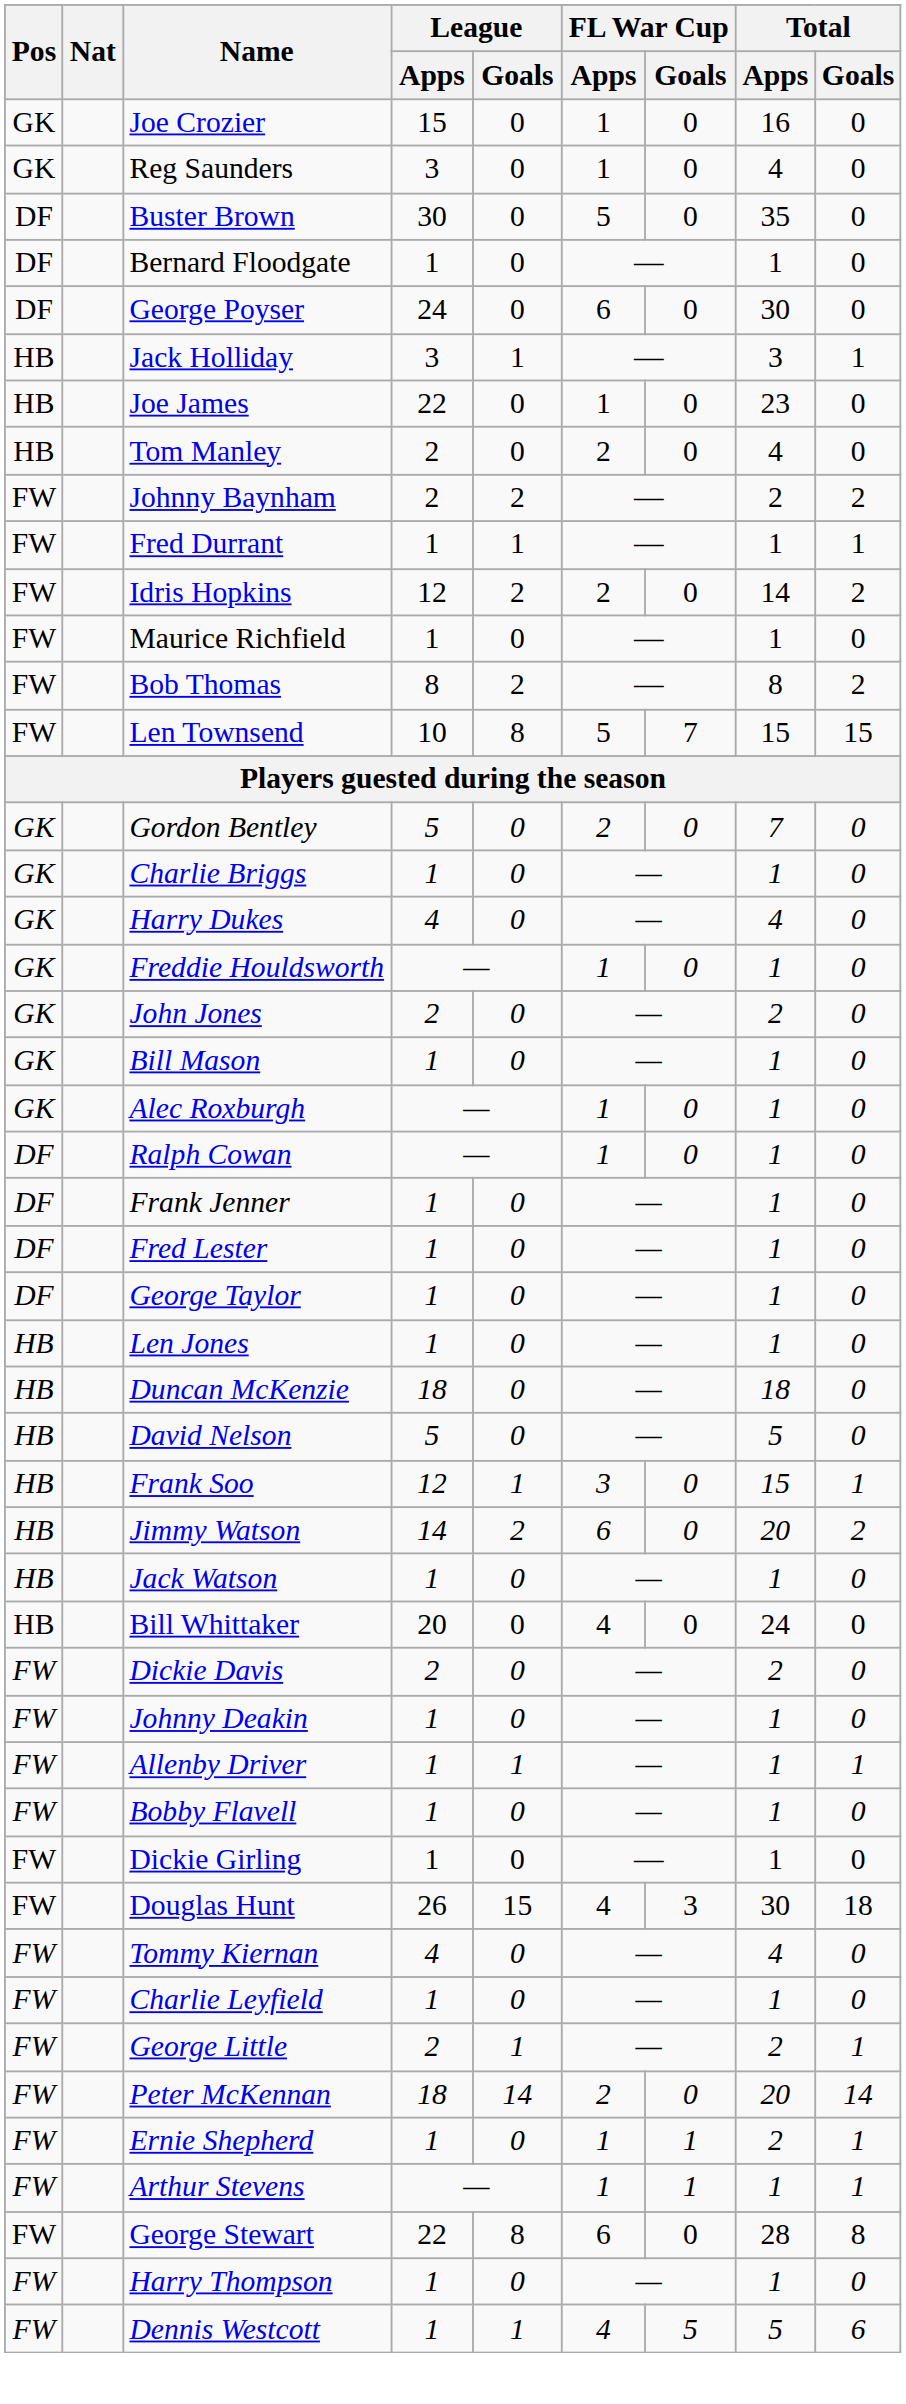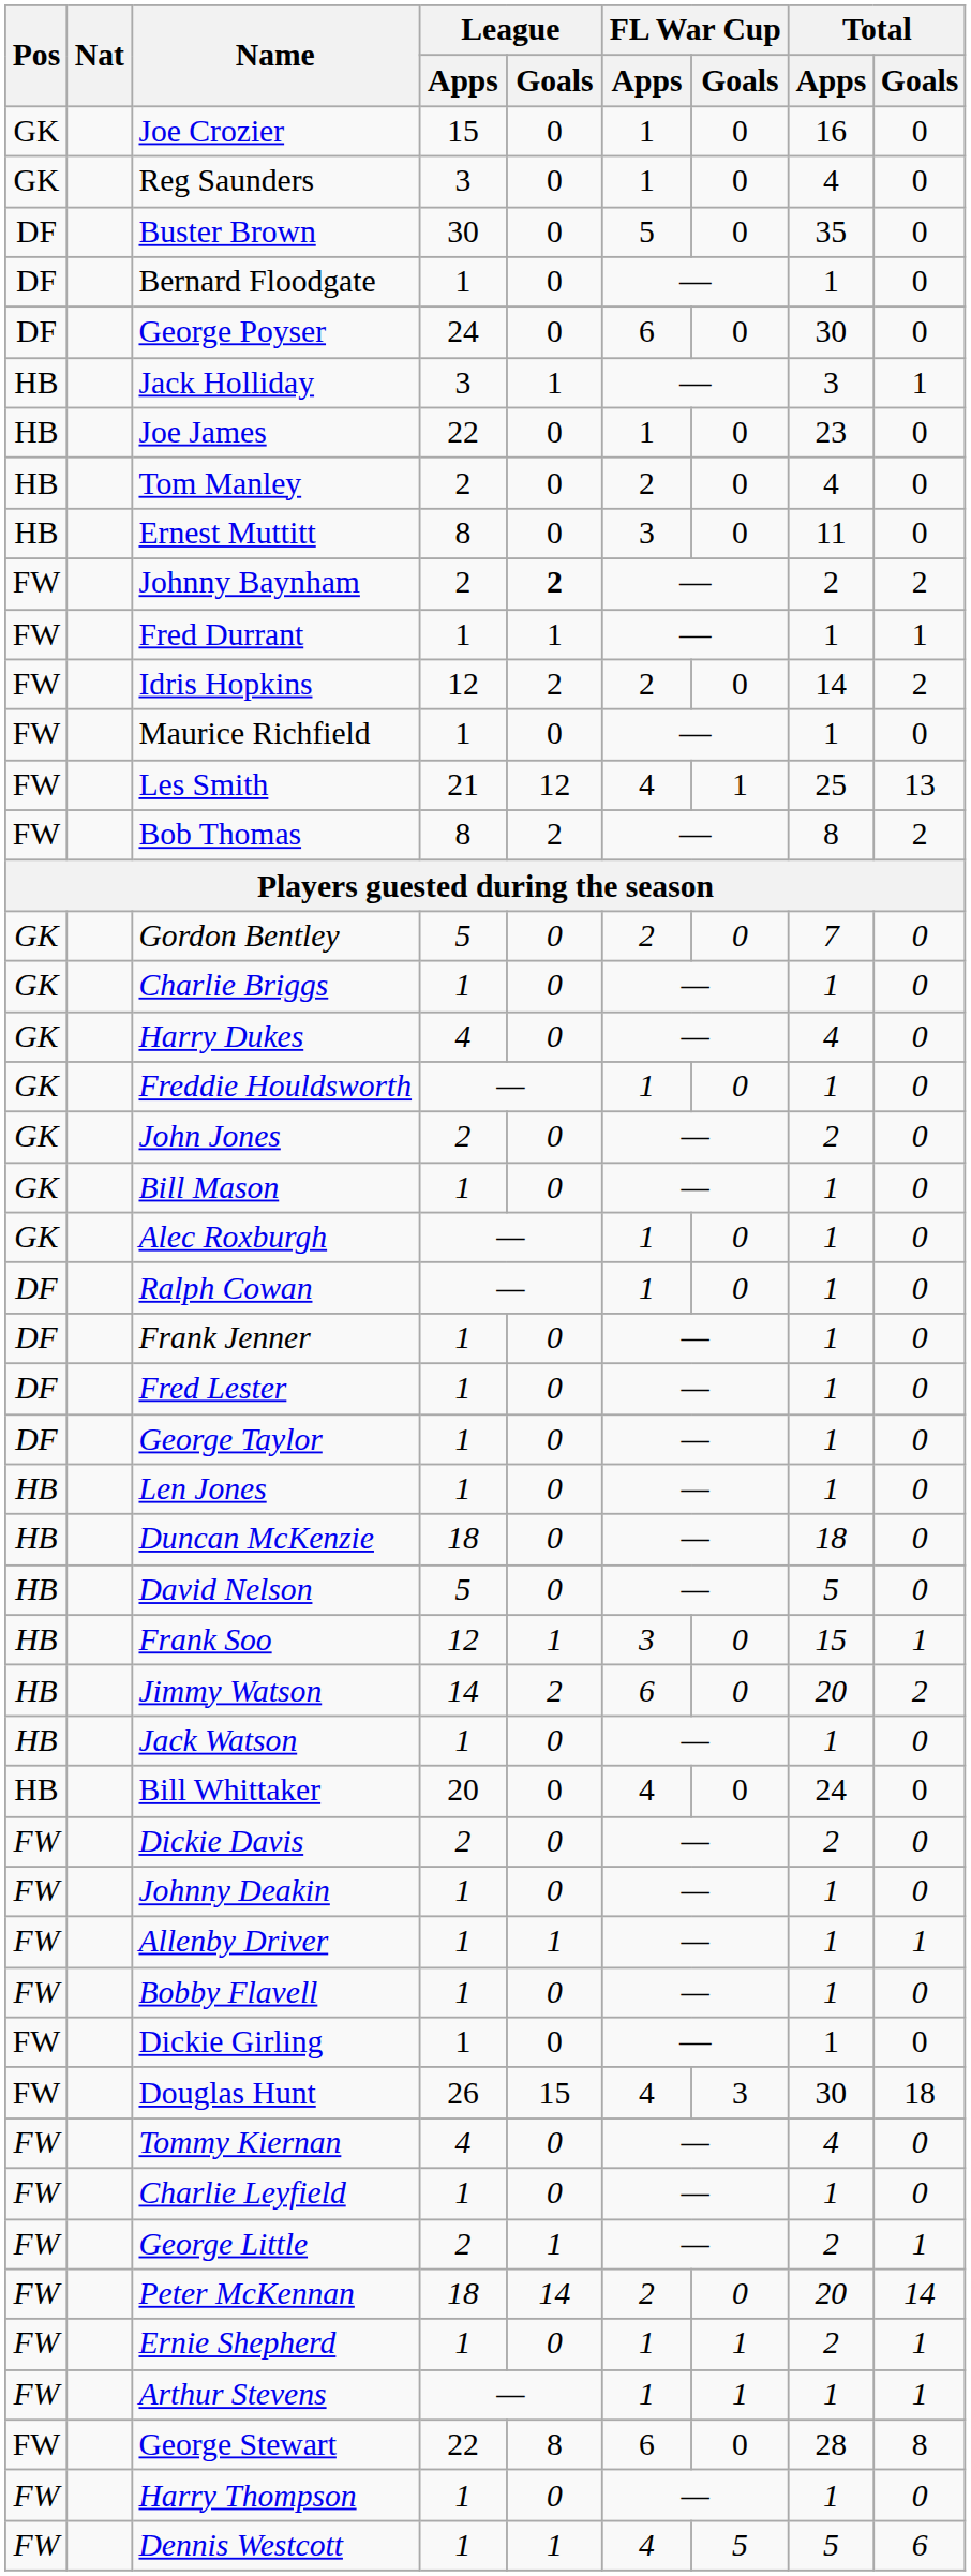 <table style="text-align:center" class="wikitable">
 <tr>
 <th rowspan="2">Pos</th>
 <th rowspan="2">Nat</th>
 <th rowspan="2">Name</th>
 <th style="width:85px;" colspan="2">League</th>
 <th colspan="2">FL War Cup</th>
 <th colspan="2">Total</th>
 </tr>
 <tr>
 <th>Apps</th>
 <th>Goals</th>
 <th>Apps</th>
 <th>Goals</th>
 <th>Apps</th>
 <th>Goals</th>
 </tr>
 <tr>
 <td>GK</td>
 <td></td>
 <td style="text-align:left;"><a href='#'>Joe Crozier</a></td>
 <td>15</td>
 <td>0</td>
 <td>1</td>
 <td>0</td>
 <td>16</td>
 <td>0</td>
 </tr>
 <tr>
 <td>GK</td>
 <td></td>
 <td style="text-align:left;">Reg Saunders</td>
 <td>3</td>
 <td>0</td>
 <td>1</td>
 <td>0</td>
 <td>4</td>
 <td>0</td>
 </tr>
 <tr>
 <td>DF</td>
 <td></td>
 <td style="text-align:left;"><a href='#'>Buster Brown</a></td>
 <td>30</td>
 <td>0</td>
 <td>5</td>
 <td>0</td>
 <td>35</td>
 <td>0</td>
 </tr>
 <tr>
 <td>DF</td>
 <td></td>
 <td style="text-align:left;">Bernard Floodgate</td>
 <td>1</td>
 <td>0</td>
 <td colspan="2">—</td>
 <td>1</td>
 <td>0</td>
 </tr>
 <tr>
 <td>DF</td>
 <td></td>
 <td style="text-align:left;"><a href='#'>George Poyser</a></td>
 <td>24</td>
 <td>0</td>
 <td>6</td>
 <td>0</td>
 <td>30</td>
 <td>0</td>
 </tr>
 <tr>
 <td>HB</td>
 <td><em></em></td>
 <td style="text-align:left;"><a href='#'>Jack Holliday</a></td>
 <td>3</td>
 <td>1</td>
 <td colspan="2">—</td>
 <td>3</td>
 <td>1</td>
 </tr>
 <tr>
 <td>HB</td>
 <td></td>
 <td style="text-align:left;"><a href='#'>Joe James</a></td>
 <td>22</td>
 <td>0</td>
 <td>1</td>
 <td>0</td>
 <td>23</td>
 <td>0</td>
 </tr>
 <tr>
 <td>HB</td>
 <td><em></em></td>
 <td style="text-align:left;"><a href='#'>Tom Manley</a></td>
 <td>2</td>
 <td>0</td>
 <td>2</td>
 <td>0</td>
 <td>4</td>
 <td>0</td>
 </tr>
 <tr>
+<td>HB</td>
+<td><em></em></td>
+<td style="text-align:left;"><a href='#'>Ernest Muttitt</a></td>
+<td>8</td>
+<td>0</td>
+<td>3</td>
+<td>0</td>
+<td>11</td>
+<td>0</td>
+</tr>
+<tr>
 <td>FW</td>
 <td></td>
 <td style="text-align:left;"><a href='#'>Johnny Baynham</a></td>
 <td>2</td>
-<td>2</td>
+<td><strong>2</strong></td>
 <td colspan="2">—</td>
 <td>2</td>
 <td>2</td>
 </tr>
 <tr>
 <td>FW</td>
 <td></td>
 <td style="text-align:left;"><a href='#'>Fred Durrant</a></td>
 <td>1</td>
 <td>1</td>
 <td colspan="2">—</td>
 <td>1</td>
 <td>1</td>
 </tr>
 <tr>
 <td>FW</td>
 <td></td>
 <td style="text-align:left;"><a href='#'>Idris Hopkins</a></td>
 <td>12</td>
 <td>2</td>
 <td>2</td>
 <td>0</td>
 <td>14</td>
 <td>2</td>
 </tr>
 <tr>
 <td>FW</td>
 <td></td>
 <td style="text-align:left;">Maurice Richfield</td>
 <td>1</td>
 <td>0</td>
 <td colspan="2">—</td>
 <td>1</td>
 <td>0</td>
 </tr>
 <tr>
 <td>FW</td>
 <td><em></em></td>
+<td style="text-align:left;"><a href='#'>Les Smith</a></td>
+<td>21</td>
+<td>12</td>
+<td>4</td>
+<td>1</td>
+<td>25</td>
+<td>13</td>
+</tr>
+<tr>
+<td>FW</td>
+<td><em></em></td>
 <td style="text-align:left;"><a href='#'>Bob Thomas</a></td>
 <td>8</td>
 <td>2</td>
 <td colspan="2">—</td>
 <td>8</td>
 <td>2</td>
-</tr>
-<tr>
-<td>FW</td>
-<td><em></em></td>
-<td style="text-align:left;"><a href='#'>Len Townsend</a></td>
-<td>10</td>
-<td>8</td>
-<td>5</td>
-<td>7</td>
-<td>15</td>
-<td>15</td>
 </tr>
 <tr>
 <th colspan="9">Players guested during the season</th>
 </tr>
 <tr>
 <td><em>GK</em></td>
 <td><em></em></td>
 <td style="text-align:left;"><em>Gordon Bentley</em></td>
 <td><em>5</em></td>
 <td><em>0</em></td>
 <td><em>2</em></td>
 <td><em>0</em></td>
 <td><em>7</em></td>
 <td><em>0</em></td>
 </tr>
 <tr>
 <td><em>GK</em></td>
 <td><em></em></td>
 <td style="text-align:left;"><a href='#'><em>Charlie Briggs</em></a></td>
 <td><em>1</em></td>
 <td><em>0</em></td>
 <td colspan="2"><em>—</em></td>
 <td><em>1</em></td>
 <td><em>0</em></td>
 </tr>
 <tr>
 <td><em>GK</em></td>
 <td><em></em></td>
 <td style="text-align:left;"><em><a href='#'>Harry Dukes</a></em></td>
 <td><em>4</em></td>
 <td><em>0</em></td>
 <td colspan="2"><em>—</em></td>
 <td><em>4</em></td>
 <td><em>0</em></td>
 </tr>
 <tr>
 <td><em>GK</em></td>
 <td><em></em></td>
 <td style="text-align:left;"><em><a href='#'>Freddie Houldsworth</a></em></td>
 <td colspan="2"><em>—</em></td>
 <td><em>1</em></td>
 <td><em>0</em></td>
 <td><em>1</em></td>
 <td><em>0</em></td>
 </tr>
 <tr>
 <td><em>GK</em></td>
 <td><em></em></td>
 <td style="text-align:left;"><a href='#'><em>John Jones</em></a></td>
 <td><em>2</em></td>
 <td><em>0</em></td>
 <td colspan="2"><em>—</em></td>
 <td><em>2</em></td>
 <td><em>0</em></td>
 </tr>
 <tr>
 <td><em>GK</em></td>
 <td><em></em></td>
 <td style="text-align:left;"><a href='#'><em>Bill Mason</em></a></td>
 <td><em>1</em></td>
 <td><em>0</em></td>
 <td colspan="2"><em>—</em></td>
 <td><em>1</em></td>
 <td><em>0</em></td>
 </tr>
 <tr>
 <td><em>GK</em></td>
 <td><em></em></td>
 <td style="text-align:left;"><em><a href='#'>Alec Roxburgh</a></em></td>
 <td colspan="2"><em>—</em></td>
 <td><em>1</em></td>
 <td><em>0</em></td>
 <td><em>1</em></td>
 <td><em>0</em></td>
 </tr>
 <tr>
 <td><em>DF</em></td>
 <td><em></em></td>
 <td style="text-align:left;"><a href='#'><em>Ralph Cowan</em></a></td>
 <td colspan="2"><em>—</em></td>
 <td><em>1</em></td>
 <td><em>0</em></td>
 <td><em>1</em></td>
 <td><em>0</em></td>
 </tr>
 <tr>
 <td><em>DF</em></td>
 <td><em></em></td>
 <td style="text-align:left;"><em>Frank Jenner</em></td>
 <td><em>1</em></td>
 <td><em>0</em></td>
 <td colspan="2"><em>—</em></td>
 <td><em>1</em></td>
 <td><em>0</em></td>
 </tr>
 <tr>
 <td><em>DF</em></td>
 <td><em></em></td>
 <td style="text-align:left;"><em><a href='#'>Fred Lester</a></em></td>
 <td><em>1</em></td>
 <td><em>0</em></td>
 <td colspan="2"><em>—</em></td>
 <td><em>1</em></td>
 <td><em>0</em></td>
 </tr>
 <tr>
 <td><em>DF</em></td>
 <td><em></em></td>
 <td style="text-align:left;"><a href='#'><em>George Taylor</em></a></td>
 <td><em>1</em></td>
 <td><em>0</em></td>
 <td colspan="2"><em>—</em></td>
 <td><em>1</em></td>
 <td><em>0</em></td>
 </tr>
 <tr>
 <td><em>HB</em></td>
 <td><em></em></td>
 <td style="text-align:left;"><a href='#'><em>Len Jones</em></a></td>
 <td><em>1</em></td>
 <td><em>0</em></td>
 <td colspan="2"><em>—</em></td>
 <td><em>1</em></td>
 <td><em>0</em></td>
 </tr>
 <tr>
 <td><em>HB</em></td>
 <td><em></em></td>
 <td style="text-align:left;"><a href='#'><em>Duncan McKenzie</em></a></td>
 <td><em>18</em></td>
 <td><em>0</em></td>
 <td colspan="2"><em>—</em></td>
 <td><em>18</em></td>
 <td><em>0</em></td>
 </tr>
 <tr>
 <td><em>HB</em></td>
 <td><em></em></td>
 <td style="text-align:left;"><a href='#'><em>David Nelson</em></a></td>
 <td><em>5</em></td>
 <td><em>0</em></td>
 <td colspan="2"><em>—</em></td>
 <td><em>5</em></td>
 <td><em>0</em></td>
 </tr>
 <tr>
 <td><em>HB</em></td>
 <td><em></em></td>
 <td style="text-align:left;"><em><a href='#'>Frank Soo</a></em></td>
 <td><em>12</em></td>
 <td><em>1</em></td>
 <td><em>3</em></td>
 <td><em>0</em></td>
 <td><em>15</em></td>
 <td><em>1</em></td>
 </tr>
 <tr>
 <td><em>HB</em></td>
 <td><em></em></td>
 <td style="text-align:left;"><a href='#'><em>Jimmy Watson</em></a></td>
 <td><em>14</em></td>
 <td><em>2</em></td>
 <td><em>6</em></td>
 <td><em>0</em></td>
 <td><em>20</em></td>
 <td><em>2</em></td>
 </tr>
 <tr>
 <td><em>HB</em></td>
 <td><em></em></td>
 <td style="text-align:left;"><a href='#'><em>Jack Watson</em></a></td>
 <td><em>1</em></td>
 <td><em>0</em></td>
 <td colspan="2"><em>—</em></td>
 <td><em>1</em></td>
 <td><em>0</em></td>
 </tr>
 <tr>
 <td>HB</td>
 <td></td>
 <td style="text-align:left;"><a href='#'>Bill Whittaker</a></td>
 <td>20</td>
 <td>0</td>
 <td>4</td>
 <td>0</td>
 <td>24</td>
 <td>0</td>
 </tr>
 <tr>
 <td><em>FW</em></td>
 <td><em></em></td>
 <td style="text-align:left;"><em><a href='#'>Dickie Davis</a></em></td>
 <td><em>2</em></td>
 <td><em>0</em></td>
 <td colspan="2"><em>—</em></td>
 <td><em>2</em></td>
 <td><em>0</em></td>
 </tr>
 <tr>
 <td><em>FW</em></td>
 <td><em></em></td>
 <td style="text-align:left;"><em><a href='#'>Johnny Deakin</a></em></td>
 <td><em>1</em></td>
 <td><em>0</em></td>
 <td colspan="2"><em>—</em></td>
 <td><em>1</em></td>
 <td><em>0</em></td>
 </tr>
 <tr>
 <td><em>FW</em></td>
 <td><em></em></td>
 <td style="text-align:left;"><em><a href='#'>Allenby Driver</a></em></td>
 <td><em>1</em></td>
 <td><em>1</em></td>
 <td colspan="2"><em>—</em></td>
 <td><em>1</em></td>
 <td><em>1</em></td>
 </tr>
 <tr>
 <td><em>FW</em></td>
 <td><em></em></td>
 <td style="text-align:left;"><a href='#'><em>Bobby Flavell</em></a></td>
 <td><em>1</em></td>
 <td><em>0</em></td>
 <td colspan="2"><em>—</em></td>
 <td><em>1</em></td>
 <td><em>0</em></td>
 </tr>
 <tr>
 <td>FW</td>
 <td></td>
 <td style="text-align:left;"><a href='#'>Dickie Girling</a></td>
 <td>1</td>
 <td>0</td>
 <td colspan="2">—</td>
 <td>1</td>
 <td>0</td>
 </tr>
 <tr>
 <td>FW</td>
 <td></td>
 <td style="text-align:left;"><a href='#'>Douglas Hunt</a></td>
 <td>26</td>
 <td>15</td>
 <td>4</td>
 <td>3</td>
 <td>30</td>
 <td>18</td>
 </tr>
 <tr>
 <td><em>FW</em></td>
 <td><em></em></td>
 <td style="text-align:left;"><em><a href='#'>Tommy Kiernan</a></em></td>
 <td><em>4</em></td>
 <td><em>0</em></td>
 <td colspan="2"><em>—</em></td>
 <td><em>4</em></td>
 <td><em>0</em></td>
 </tr>
 <tr>
 <td><em>FW</em></td>
 <td><em></em></td>
 <td style="text-align:left;"><em><a href='#'>Charlie Leyfield</a></em></td>
 <td><em>1</em></td>
 <td><em>0</em></td>
 <td colspan="2"><em>—</em></td>
 <td><em>1</em></td>
 <td><em>0</em></td>
 </tr>
 <tr>
 <td><em>FW</em></td>
 <td><em></em></td>
 <td style="text-align:left;"><a href='#'><em>George Little</em></a></td>
 <td><em>2</em></td>
 <td><em>1</em></td>
 <td colspan="2"><em>—</em></td>
 <td><em>2</em></td>
 <td><em>1</em></td>
 </tr>
 <tr>
 <td><em>FW</em></td>
 <td><em></em></td>
 <td style="text-align:left;"><em><a href='#'>Peter McKennan</a></em></td>
 <td><em>18</em></td>
 <td><em>14</em></td>
 <td><em>2</em></td>
 <td><em>0</em></td>
 <td><em>20</em></td>
 <td><em>14</em></td>
 </tr>
 <tr>
 <td><em>FW</em></td>
 <td><em></em></td>
 <td style="text-align:left;"><em><a href='#'>Ernie Shepherd</a></em></td>
 <td><em>1</em></td>
 <td><em>0</em></td>
 <td><em>1</em></td>
 <td><em>1</em></td>
 <td><em>2</em></td>
 <td><em>1</em></td>
 </tr>
 <tr>
 <td><em>FW</em></td>
 <td><em></em></td>
 <td style="text-align:left;"><a href='#'><em>Arthur Stevens</em></a></td>
 <td colspan="2"><em>—</em></td>
 <td><em>1</em></td>
 <td><em>1</em></td>
 <td><em>1</em></td>
 <td><em>1</em></td>
 </tr>
 <tr>
 <td>FW</td>
 <td></td>
 <td style="text-align:left;"><a href='#'>George Stewart</a></td>
 <td>22</td>
 <td>8</td>
 <td>6</td>
 <td>0</td>
 <td>28</td>
 <td>8</td>
 </tr>
 <tr>
 <td><em>FW</em></td>
 <td><em></em></td>
 <td style="text-align:left;"><a href='#'><em>Harry Thompson</em></a></td>
 <td><em>1</em></td>
 <td><em>0</em></td>
 <td colspan="2"><em>—</em></td>
 <td><em>1</em></td>
 <td><em>0</em></td>
 </tr>
 <tr>
 <td><em>FW</em></td>
 <td><em></em></td>
 <td style="text-align:left;"><em><a href='#'>Dennis Westcott</a></em></td>
 <td><em>1</em></td>
 <td><em>1</em></td>
 <td><em>4</em></td>
 <td><em>5</em></td>
 <td><em>5</em></td>
 <td><em>6</em></td>
 </tr>
 </table>
